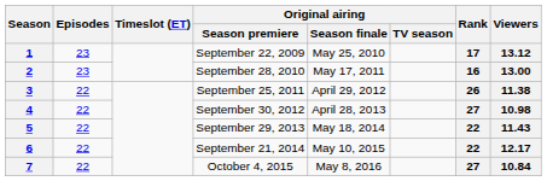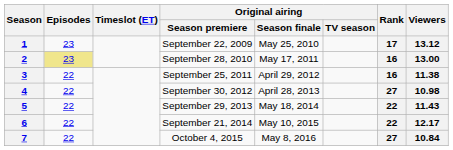 <table style="text-align:center;" class="wikitable">
 <tr>
 <th rowspan="2">Season</th>
 <th rowspan="2">Episodes</th>
 <th rowspan="2">Timeslot (<a href='#'>ET</a>)</th>
 <th colspan="3">Original airing</th>
 <th rowspan="2">Rank</th>
 <th rowspan="2">Viewers </th>
 </tr>
 <tr>
 <th>Season premiere</th>
 <th>Season finale</th>
 <th>TV season</th>
 </tr>
 <tr>
 <th><a href='#'>1</a></th>
 <td><a href='#'>23</a></td>
 <td style="text-align:center;" rowspan="2"></td>
 <td>September 22, 2009</td>
 <td>May 25, 2010</td>
 <td></td>
 <th style="text-align:center">17</th>
 <th style="text-align:center">13.12</th>
 </tr>
 <tr>
 <th><a href='#'>2</a></th>
-<td><a href='#'>23</a></td>
+<td style="background: khaki;"><a href='#'>23</a></td>
 <td>September 28, 2010</td>
 <td>May 17, 2011</td>
 <td></td>
 <th style="text-align:center">16</th>
 <th style="text-align:center">13.00</th>
 </tr>
 <tr>
 <th><a href='#'>3</a></th>
 <td><a href='#'>22</a></td>
 <td style="text-align:center;" rowspan="5"></td>
 <td>September 25, 2011</td>
 <td>April 29, 2012</td>
 <td></td>
-<th style="text-align:center">26</th>
+<th style="text-align:center">16</th>
 <th style="text-align:center">11.38</th>
 </tr>
 <tr>
 <th><a href='#'>4</a></th>
 <td><a href='#'>22</a></td>
 <td>September 30, 2012</td>
 <td>April 28, 2013</td>
 <td></td>
 <th style="text-align:center">27</th>
 <th style="text-align:center">10.98</th>
 </tr>
 <tr>
 <th><a href='#'>5</a></th>
 <td><a href='#'>22</a></td>
 <td>September 29, 2013</td>
 <td>May 18, 2014</td>
 <td></td>
 <th style="text-align:center">22</th>
 <th style="text-align:center">11.43</th>
 </tr>
 <tr>
 <th><a href='#'>6</a></th>
 <td><a href='#'>22</a></td>
 <td>September 21, 2014</td>
 <td>May 10, 2015</td>
 <td></td>
 <th style="text-align:center">22</th>
 <th style="text-align:center">12.17</th>
 </tr>
 <tr>
 <th><a href='#'>7</a></th>
 <td><a href='#'>22</a></td>
 <td>October 4, 2015</td>
 <td>May 8, 2016</td>
 <td></td>
 <th style="text-align:center">27</th>
 <th style="text-align:center">10.84</th>
 </tr>
 </table>
